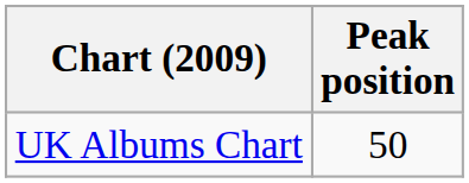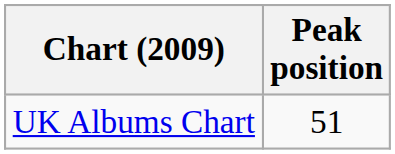 <table class="wikitable">
 <tr>
 <th>Chart (2009)</th>
 <th>Peak<br>position</th>
 </tr>
 <tr>
 <td><a href='#'>UK Albums Chart</a></td>
-<td align="center">50</td>
+<td align="center">51</td>
 </tr>
 </table>
